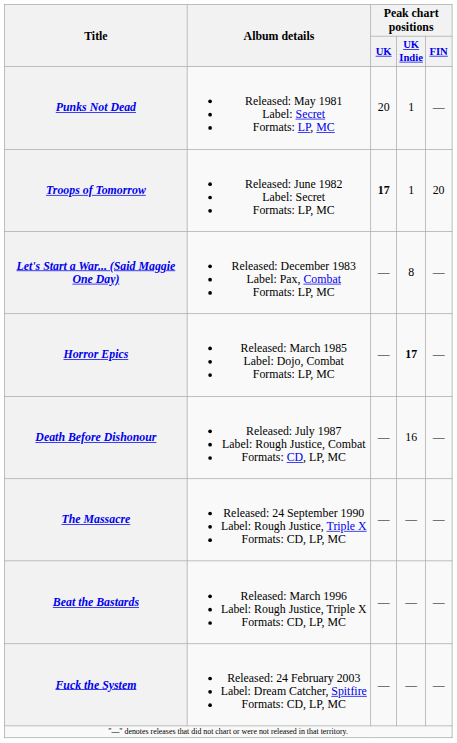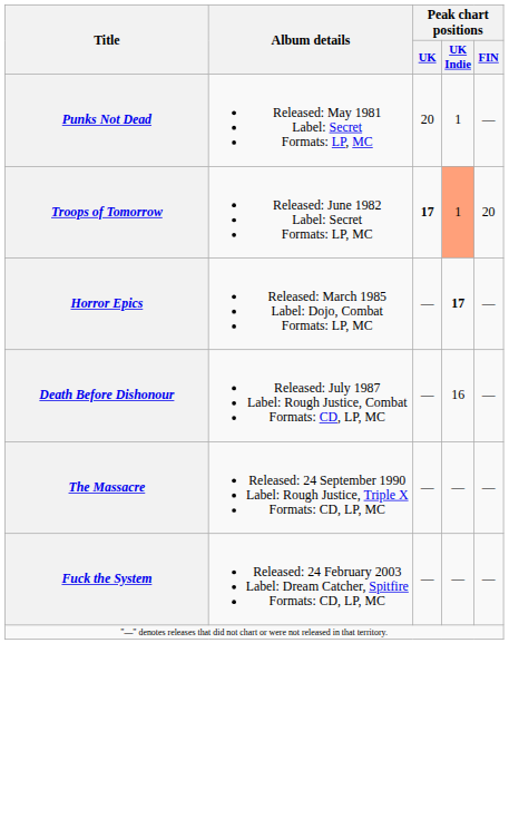 <table class="wikitable plainrowheaders" style="text-align:center;">
 <tr>
 <th rowspan="2" scope="col" style="width:15em;">Title</th>
 <th rowspan="2" scope="col" style="width:15em;">Album details</th>
 <th colspan="3">Peak chart positions</th>
 </tr>
 <tr>
 <th scope="col" style="width:2em;font-size:90%;"><a href='#'>UK</a><br></th>
 <th scope="col" style="width:2em;font-size:90%;"><a href='#'>UK Indie</a><br></th>
 <th scope="col" style="width:2em;font-size:90%;"><a href='#'>FIN</a><br></th>
 </tr>
 <tr>
 <th scope="row"><em><a href='#'>Punks Not Dead</a></em></th>
 <td><br><ul><li>Released: May 1981</li><li>Label: <a href='#'>Secret</a></li><li>Formats: <a href='#'>LP</a>, <a href='#'>MC</a></li></ul></td>
 <td>20</td>
 <td>1</td>
 <td>—</td>
 </tr>
 <tr>
 <th scope="row"><em><a href='#'>Troops of Tomorrow</a></em></th>
 <td><br><ul><li>Released: June 1982</li><li>Label: Secret</li><li>Formats: LP, MC</li></ul></td>
 <td><strong>17</strong></td>
-<td>1</td>
+<td style="background: lightsalmon;">1</td>
 <td>20</td>
-</tr>
-<tr>
-<th scope="row"><em><a href='#'>Let's Start a War... (Said Maggie One Day)</a></em></th>
-<td><br><ul><li>Released: December 1983</li><li>Label: Pax, <a href='#'>Combat</a></li><li>Formats: LP, MC</li></ul></td>
-<td>—</td>
-<td>8</td>
-<td>—</td>
 </tr>
 <tr>
 <th scope="row"><em><a href='#'>Horror Epics</a></em></th>
 <td><br><ul><li>Released: March 1985</li><li>Label: Dojo, Combat</li><li>Formats: LP, MC</li></ul></td>
 <td>—</td>
 <td><strong>17</strong></td>
 <td>—</td>
 </tr>
 <tr>
 <th scope="row"><em><a href='#'>Death Before Dishonour</a></em></th>
 <td><br><ul><li>Released: July 1987</li><li>Label: Rough Justice, Combat</li><li>Formats: <a href='#'>CD</a>, LP, MC</li></ul></td>
 <td>—</td>
 <td>16</td>
 <td>—</td>
 </tr>
 <tr>
 <th scope="row"><em><a href='#'>The Massacre</a></em></th>
 <td><br><ul><li>Released: 24 September 1990</li><li>Label: Rough Justice, <a href='#'>Triple X</a></li><li>Formats: CD, LP, MC</li></ul></td>
 <td>—</td>
 <td>—</td>
 <td>—</td>
 </tr>
 <tr>
-<th scope="row"><em><a href='#'>Beat the Bastards</a></em></th>
-<td><br><ul><li>Released: March 1996</li><li>Label: Rough Justice, Triple X</li><li>Formats: CD, LP, MC</li></ul></td>
-<td>—</td>
-<td>—</td>
-<td>—</td>
-</tr>
-<tr>
 <th scope="row"><em><a href='#'>Fuck the System</a></em></th>
 <td><br><ul><li>Released: 24 February 2003</li><li>Label: Dream Catcher, <a href='#'>Spitfire</a></li><li>Formats: CD, LP, MC</li></ul></td>
 <td>—</td>
 <td>—</td>
 <td>—</td>
 </tr>
 <tr>
 <td colspan="5" style="font-size:8pt">"—" denotes releases that did not chart or were not released in that territory.</td>
 </tr>
 </table>
